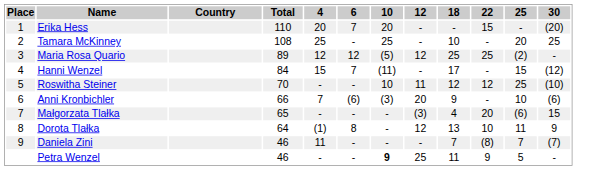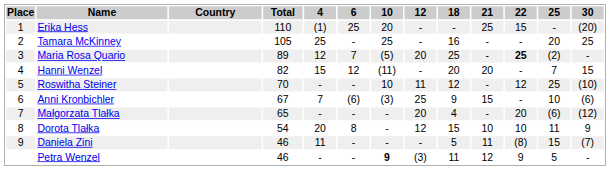 <table border="0" style="border: 1px solid #999; background-color:#FFFFFF; text-align:center; font-size:86%; line-height:15px;">
 <tr align="center" bgcolor="#CCCCCC">
 <th width=35>Place</th>
 <th width=170>Name</th>
 <th width=120>Country</th>
 <th width=50>Total</th>
 <th width=40>4</th>
 <th width=40>6</th>
 <th width=40>10</th>
 <th width=40>12</th>
 <th width=40>18</th>
+<th width=40>21</th>
 <th width=40>22</th>
 <th width=40>25</th>
 <th width=40>30</th>
 </tr>
 <tr style="background:#efefef;">
 <td>1</td>
 <td align="left"><a href='#'>Erika Hess</a></td>
 <td align="left"></td>
 <td>110</td>
-<td>20</td>
-<td>7</td>
+<td>(1)</td>
+<td>25</td>
 <td>20</td>
 <td>-</td>
 <td>-</td>
+<td>25</td>
 <td>15</td>
 <td>-</td>
 <td>(20)</td>
 </tr>
 <tr>
 <td>2</td>
 <td align="left"><a href='#'>Tamara McKinney</a></td>
 <td align="left"></td>
-<td>108</td>
+<td>105</td>
 <td>25</td>
 <td>-</td>
 <td>25</td>
 <td>-</td>
-<td>10</td>
+<td>16</td>
+<td>-</td>
 <td>-</td>
 <td>20</td>
 <td>25</td>
 </tr>
 <tr style="background:#efefef;">
 <td>3</td>
 <td align="left"><a href='#'>Maria Rosa Quario</a></td>
 <td align="left"></td>
 <td>89</td>
 <td>12</td>
-<td>12</td>
+<td>7</td>
 <td>(5)</td>
-<td>12</td>
+<td>20</td>
 <td>25</td>
-<td>25</td>
+<td>-</td>
+<td><strong>25</strong></td>
 <td>(2)</td>
 <td>-</td>
 </tr>
 <tr>
 <td>4</td>
 <td align="left"><a href='#'>Hanni Wenzel</a></td>
 <td align="left"></td>
-<td>84</td>
+<td>82</td>
 <td>15</td>
-<td>7</td>
+<td>12</td>
 <td>(11)</td>
 <td>-</td>
-<td>17</td>
+<td>20</td>
+<td>20</td>
 <td>-</td>
+<td>7</td>
 <td>15</td>
-<td>(12)</td>
 </tr>
 <tr style="background:#efefef;">
 <td>5</td>
 <td align="left"><a href='#'>Roswitha Steiner</a></td>
 <td align="left"></td>
 <td>70</td>
 <td>-</td>
 <td>-</td>
 <td>10</td>
 <td>11</td>
 <td>12</td>
+<td>-</td>
 <td>12</td>
 <td>25</td>
 <td>(10)</td>
 </tr>
 <tr>
 <td>6</td>
 <td align="left"><a href='#'>Anni Kronbichler</a></td>
 <td align="left"></td>
-<td>66</td>
+<td>67</td>
 <td>7</td>
 <td>(6)</td>
 <td>(3)</td>
-<td>20</td>
+<td>25</td>
 <td>9</td>
+<td>15</td>
 <td>-</td>
 <td>10</td>
 <td>(6)</td>
 </tr>
 <tr style="background:#efefef;">
 <td>7</td>
 <td align="left"><a href='#'>Małgorzata Tlałka</a></td>
 <td align="left"></td>
 <td>65</td>
 <td>-</td>
 <td>-</td>
 <td>-</td>
-<td>(3)</td>
+<td>20</td>
 <td>4</td>
+<td>-</td>
 <td>20</td>
 <td>(6)</td>
-<td>15</td>
+<td>(12)</td>
 </tr>
 <tr>
 <td>8</td>
 <td align="left"><a href='#'>Dorota Tlałka</a></td>
 <td align="left"></td>
-<td>64</td>
-<td>(1)</td>
+<td>54</td>
+<td>20</td>
 <td>8</td>
 <td>-</td>
 <td>12</td>
-<td>13</td>
+<td>15</td>
+<td>10</td>
 <td>10</td>
 <td>11</td>
 <td>9</td>
 </tr>
 <tr style="background:#efefef;">
 <td>9</td>
 <td align="left"><a href='#'>Daniela Zini</a></td>
 <td align="left"></td>
 <td>46</td>
 <td>11</td>
 <td>-</td>
 <td>-</td>
 <td>-</td>
-<td>7</td>
+<td>5</td>
+<td>11</td>
 <td>(8)</td>
-<td>7</td>
+<td>15</td>
 <td>(7)</td>
 </tr>
 <tr>
 <td></td>
 <td align="left"><a href='#'>Petra Wenzel</a></td>
 <td align="left"></td>
 <td>46</td>
 <td>-</td>
 <td>-</td>
 <td><strong>9</strong></td>
-<td>25</td>
+<td>(3)</td>
 <td>11</td>
+<td>12</td>
 <td>9</td>
 <td>5</td>
 <td>-</td>
 </tr>
 </table>
